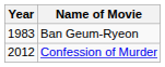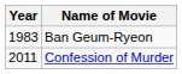 <table class="wikitable">
 <tr>
 <th>Year</th>
 <th>Name of Movie</th>
 </tr>
 <tr>
 <td>1983</td>
 <td>Ban Geum-Ryeon</td>
 </tr>
 <tr>
-<td>2012</td>
+<td>2011</td>
 <td><a href='#'>Confession of Murder</a></td>
 </tr>
 </table>
